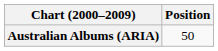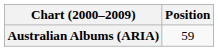 <table class="wikitable plainrowheaders">
 <tr>
 <th scope="col">Chart (2000–2009)</th>
 <th scope="col">Position</th>
 </tr>
 <tr>
 <th scope="row">Australian Albums (ARIA)</th>
-<td align="center">50</td>
+<td align="center">59</td>
 </tr>
 </table>
